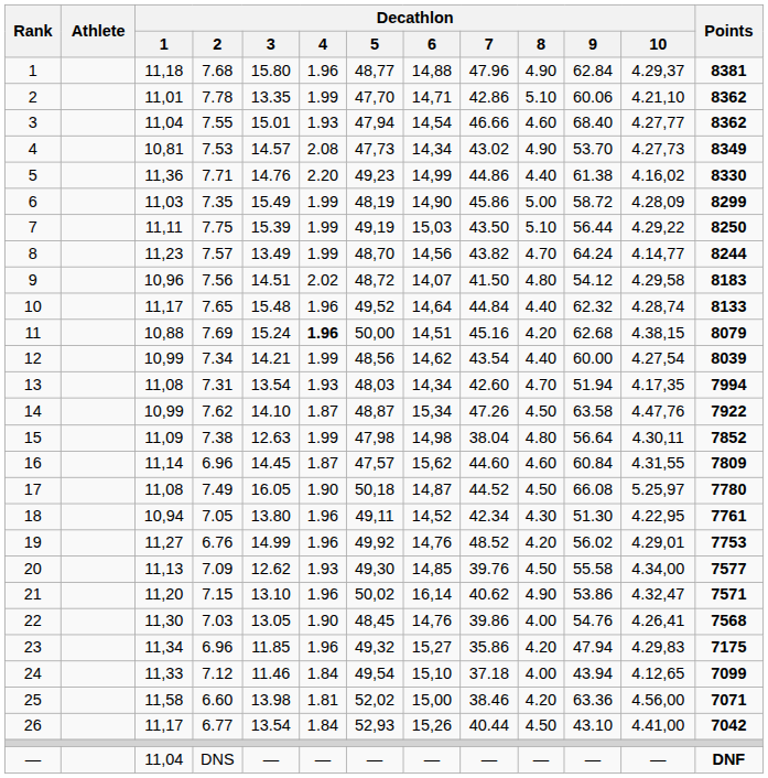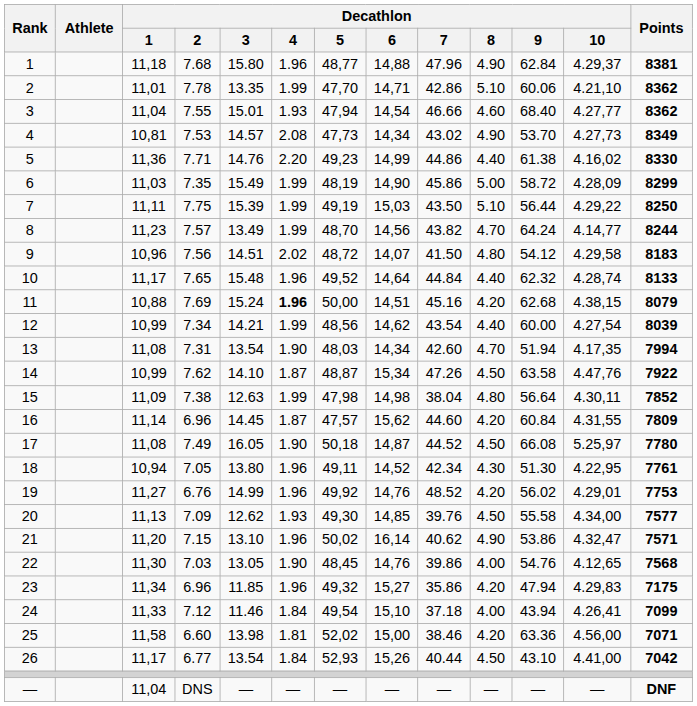 <table class="wikitable" style=" text-align:center; font-size:110%;" width="95%">
 <tr>
 <th rowspan="2">Rank</th>
 <th rowspan="2">Athlete</th>
 <th colspan="10">Decathlon</th>
 <th rowspan="2">Points</th>
 </tr>
 <tr>
 <th>1</th>
 <th>2</th>
 <th>3</th>
 <th>4</th>
 <th>5</th>
 <th>6</th>
 <th>7</th>
 <th>8</th>
 <th>9</th>
 <th>10</th>
 </tr>
 <tr>
 <td>1</td>
 <td align=left></td>
 <td>11,18</td>
 <td>7.68</td>
 <td>15.80</td>
 <td>1.96</td>
 <td>48,77</td>
 <td>14,88</td>
 <td>47.96</td>
 <td>4.90</td>
 <td>62.84</td>
 <td>4.29,37</td>
 <td><strong>8381</strong></td>
 </tr>
 <tr>
 <td>2</td>
 <td align=left></td>
 <td>11,01</td>
 <td>7.78</td>
 <td>13.35</td>
 <td>1.99</td>
 <td>47,70</td>
 <td>14,71</td>
 <td>42.86</td>
 <td>5.10</td>
 <td>60.06</td>
 <td>4.21,10</td>
 <td><strong>8362</strong></td>
 </tr>
 <tr>
 <td>3</td>
 <td align=left></td>
 <td>11,04</td>
 <td>7.55</td>
 <td>15.01</td>
 <td>1.93</td>
 <td>47,94</td>
 <td>14,54</td>
 <td>46.66</td>
 <td>4.60</td>
 <td>68.40</td>
 <td>4.27,77</td>
 <td><strong>8362</strong></td>
 </tr>
 <tr>
 <td>4</td>
 <td align=left></td>
 <td>10,81</td>
 <td>7.53</td>
 <td>14.57</td>
 <td>2.08</td>
 <td>47,73</td>
 <td>14,34</td>
 <td>43.02</td>
 <td>4.90</td>
 <td>53.70</td>
 <td>4.27,73</td>
 <td><strong>8349</strong></td>
 </tr>
 <tr>
 <td>5</td>
 <td align=left></td>
 <td>11,36</td>
 <td>7.71</td>
 <td>14.76</td>
 <td>2.20</td>
 <td>49,23</td>
 <td>14,99</td>
 <td>44.86</td>
 <td>4.40</td>
 <td>61.38</td>
 <td>4.16,02</td>
 <td><strong>8330</strong></td>
 </tr>
 <tr>
 <td>6</td>
 <td align=left></td>
 <td>11,03</td>
 <td>7.35</td>
 <td>15.49</td>
 <td>1.99</td>
 <td>48,19</td>
 <td>14,90</td>
 <td>45.86</td>
 <td>5.00</td>
 <td>58.72</td>
 <td>4.28,09</td>
 <td><strong>8299</strong></td>
 </tr>
 <tr>
 <td>7</td>
 <td align=left></td>
 <td>11,11</td>
 <td>7.75</td>
 <td>15.39</td>
 <td>1.99</td>
 <td>49,19</td>
 <td>15,03</td>
 <td>43.50</td>
 <td>5.10</td>
 <td>56.44</td>
 <td>4.29,22</td>
 <td><strong>8250</strong></td>
 </tr>
 <tr>
 <td>8</td>
 <td align=left></td>
 <td>11,23</td>
 <td>7.57</td>
 <td>13.49</td>
 <td>1.99</td>
 <td>48,70</td>
 <td>14,56</td>
 <td>43.82</td>
 <td>4.70</td>
 <td>64.24</td>
 <td>4.14,77</td>
 <td><strong>8244</strong></td>
 </tr>
 <tr>
 <td>9</td>
 <td align=left></td>
 <td>10,96</td>
 <td>7.56</td>
 <td>14.51</td>
 <td>2.02</td>
 <td>48,72</td>
 <td>14,07</td>
 <td>41.50</td>
 <td>4.80</td>
 <td>54.12</td>
 <td>4.29,58</td>
 <td><strong>8183</strong></td>
 </tr>
 <tr>
 <td>10</td>
 <td align=left></td>
 <td>11,17</td>
 <td>7.65</td>
 <td>15.48</td>
 <td>1.96</td>
 <td>49,52</td>
 <td>14,64</td>
 <td>44.84</td>
 <td>4.40</td>
 <td>62.32</td>
 <td>4.28,74</td>
 <td><strong>8133</strong></td>
 </tr>
 <tr>
 <td>11</td>
 <td align=left></td>
 <td>10,88</td>
 <td>7.69</td>
 <td>15.24</td>
 <td><strong>1.96</strong></td>
 <td>50,00</td>
 <td>14,51</td>
 <td>45.16</td>
 <td>4.20</td>
 <td>62.68</td>
 <td>4.38,15</td>
 <td><strong>8079</strong></td>
 </tr>
 <tr>
 <td>12</td>
 <td align=left></td>
 <td>10,99</td>
 <td>7.34</td>
 <td>14.21</td>
 <td>1.99</td>
 <td>48,56</td>
 <td>14,62</td>
 <td>43.54</td>
 <td>4.40</td>
 <td>60.00</td>
 <td>4.27,54</td>
 <td><strong>8039</strong></td>
 </tr>
 <tr>
 <td>13</td>
 <td align=left></td>
 <td>11,08</td>
 <td>7.31</td>
 <td>13.54</td>
-<td>1.93</td>
+<td>1.90</td>
 <td>48,03</td>
 <td>14,34</td>
 <td>42.60</td>
 <td>4.70</td>
 <td>51.94</td>
 <td>4.17,35</td>
 <td><strong>7994</strong></td>
 </tr>
 <tr>
 <td>14</td>
 <td align=left></td>
 <td>10,99</td>
 <td>7.62</td>
 <td>14.10</td>
 <td>1.87</td>
 <td>48,87</td>
 <td>15,34</td>
 <td>47.26</td>
 <td>4.50</td>
 <td>63.58</td>
 <td>4.47,76</td>
 <td><strong>7922</strong></td>
 </tr>
 <tr>
 <td>15</td>
 <td align=left></td>
 <td>11,09</td>
 <td>7.38</td>
 <td>12.63</td>
 <td>1.99</td>
 <td>47,98</td>
 <td>14,98</td>
 <td>38.04</td>
 <td>4.80</td>
 <td>56.64</td>
 <td>4.30,11</td>
 <td><strong>7852</strong></td>
 </tr>
 <tr>
 <td>16</td>
 <td align=left></td>
 <td>11,14</td>
 <td>6.96</td>
 <td>14.45</td>
 <td>1.87</td>
 <td>47,57</td>
 <td>15,62</td>
 <td>44.60</td>
-<td>4.60</td>
+<td>4.20</td>
 <td>60.84</td>
 <td>4.31,55</td>
 <td><strong>7809</strong></td>
 </tr>
 <tr>
 <td>17</td>
 <td align=left></td>
 <td>11,08</td>
 <td>7.49</td>
 <td>16.05</td>
 <td>1.90</td>
 <td>50,18</td>
 <td>14,87</td>
 <td>44.52</td>
 <td>4.50</td>
 <td>66.08</td>
 <td>5.25,97</td>
 <td><strong>7780</strong></td>
 </tr>
 <tr>
 <td>18</td>
 <td align=left></td>
 <td>10,94</td>
 <td>7.05</td>
 <td>13.80</td>
 <td>1.96</td>
 <td>49,11</td>
 <td>14,52</td>
 <td>42.34</td>
 <td>4.30</td>
 <td>51.30</td>
 <td>4.22,95</td>
 <td><strong>7761</strong></td>
 </tr>
 <tr>
 <td>19</td>
 <td align=left></td>
 <td>11,27</td>
 <td>6.76</td>
 <td>14.99</td>
 <td>1.96</td>
 <td>49,92</td>
 <td>14,76</td>
 <td>48.52</td>
 <td>4.20</td>
 <td>56.02</td>
 <td>4.29,01</td>
 <td><strong>7753</strong></td>
 </tr>
 <tr>
 <td>20</td>
 <td align=left></td>
 <td>11,13</td>
 <td>7.09</td>
 <td>12.62</td>
 <td>1.93</td>
 <td>49,30</td>
 <td>14,85</td>
 <td>39.76</td>
 <td>4.50</td>
 <td>55.58</td>
 <td>4.34,00</td>
 <td><strong>7577</strong></td>
 </tr>
 <tr>
 <td>21</td>
 <td align=left></td>
 <td>11,20</td>
 <td>7.15</td>
 <td>13.10</td>
 <td>1.96</td>
 <td>50,02</td>
 <td>16,14</td>
 <td>40.62</td>
 <td>4.90</td>
 <td>53.86</td>
 <td>4.32,47</td>
 <td><strong>7571</strong></td>
 </tr>
 <tr>
 <td>22</td>
 <td align=left></td>
 <td>11,30</td>
 <td>7.03</td>
 <td>13.05</td>
 <td>1.90</td>
 <td>48,45</td>
 <td>14,76</td>
 <td>39.86</td>
 <td>4.00</td>
 <td>54.76</td>
-<td>4.26,41</td>
+<td>4.12,65</td>
 <td><strong>7568</strong></td>
 </tr>
 <tr>
 <td>23</td>
 <td align=left></td>
 <td>11,34</td>
 <td>6.96</td>
 <td>11.85</td>
 <td>1.96</td>
 <td>49,32</td>
 <td>15,27</td>
 <td>35.86</td>
 <td>4.20</td>
 <td>47.94</td>
 <td>4.29,83</td>
 <td><strong>7175</strong></td>
 </tr>
 <tr>
 <td>24</td>
 <td align=left></td>
 <td>11,33</td>
 <td>7.12</td>
 <td>11.46</td>
 <td>1.84</td>
 <td>49,54</td>
 <td>15,10</td>
 <td>37.18</td>
 <td>4.00</td>
 <td>43.94</td>
-<td>4.12,65</td>
+<td>4.26,41</td>
 <td><strong>7099</strong></td>
 </tr>
 <tr>
 <td>25</td>
 <td align=left></td>
 <td>11,58</td>
 <td>6.60</td>
 <td>13.98</td>
 <td>1.81</td>
 <td>52,02</td>
 <td>15,00</td>
 <td>38.46</td>
 <td>4.20</td>
 <td>63.36</td>
 <td>4.56,00</td>
 <td><strong>7071</strong></td>
 </tr>
 <tr>
 <td>26</td>
 <td align=left></td>
 <td>11,17</td>
 <td>6.77</td>
 <td>13.54</td>
 <td>1.84</td>
 <td>52,93</td>
 <td>15,26</td>
 <td>40.44</td>
 <td>4.50</td>
 <td>43.10</td>
 <td>4.41,00</td>
 <td><strong>7042</strong></td>
 </tr>
 <tr>
 <td colspan=13 bgcolor=lightgray></td>
 </tr>
 <tr>
 <td>—</td>
 <td align=left></td>
 <td>11,04</td>
 <td>DNS</td>
 <td>—</td>
 <td>—</td>
 <td>—</td>
 <td>—</td>
 <td>—</td>
 <td>—</td>
 <td>—</td>
 <td>—</td>
 <td><strong>DNF</strong></td>
 </tr>
 </table>
